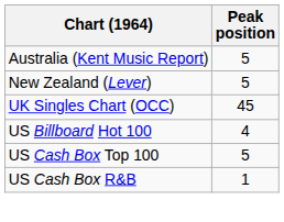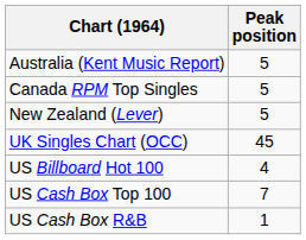 <table class="wikitable sortable">
 <tr>
 <th>Chart (1964)</th>
 <th>Peak<br>position</th>
 </tr>
 <tr>
 <td>Australia (<a href='#'>Kent Music Report</a>)</td>
+<td style="text-align:center;">5</td>
+</tr>
+<tr>
+<td>Canada <em><a href='#'>RPM</a></em> Top Singles</td>
 <td style="text-align:center;">5</td>
 </tr>
 <tr>
 <td>New Zealand (<em><a href='#'>Lever</a></em>)</td>
 <td style="text-align:center;">5</td>
 </tr>
 <tr>
 <td><a href='#'>UK Singles Chart</a> (<a href='#'>OCC</a>)</td>
 <td style="text-align:center;">45</td>
 </tr>
 <tr>
 <td>US <em><a href='#'>Billboard</a></em> <a href='#'>Hot 100</a></td>
 <td style="text-align:center;">4</td>
 </tr>
 <tr>
 <td>US <a href='#'><em>Cash Box</em></a> Top 100</td>
-<td align="center">5</td>
+<td align="center">7</td>
 </tr>
 <tr>
 <td>US <em>Cash Box</em> <a href='#'>R&B</a></td>
 <td style="text-align:center;">1</td>
 </tr>
 </table>
